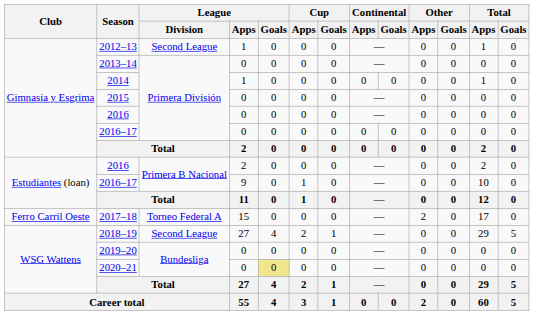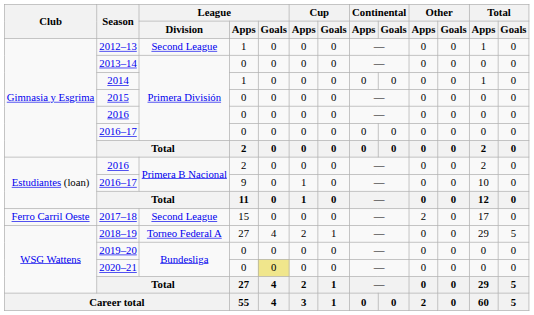 <table class="wikitable" style="text-align:center">
 <tr>
 <th rowspan="2">Club</th>
 <th rowspan="2">Season</th>
 <th colspan="3">League</th>
 <th colspan="2">Cup</th>
 <th colspan="2">Continental</th>
 <th colspan="2">Other</th>
 <th colspan="2">Total</th>
 </tr>
 <tr>
 <th>Division</th>
 <th>Apps</th>
 <th>Goals</th>
 <th>Apps</th>
 <th>Goals</th>
 <th>Apps</th>
 <th>Goals</th>
 <th>Apps</th>
 <th>Goals</th>
 <th>Apps</th>
 <th>Goals</th>
 </tr>
 <tr>
 <td rowspan="7"><a href='#'>Gimnasia y Esgrima</a></td>
 <td><a href='#'>2012–13</a></td>
 <td rowspan="1"><a href='#'>Second League</a></td>
 <td>1</td>
 <td>0</td>
 <td>0</td>
 <td>0</td>
 <td colspan="2">—</td>
 <td>0</td>
 <td>0</td>
 <td>1</td>
 <td>0</td>
 </tr>
 <tr>
 <td><a href='#'>2013–14</a></td>
 <td rowspan="5"><a href='#'>Primera División</a></td>
 <td>0</td>
 <td>0</td>
 <td>0</td>
 <td>0</td>
 <td colspan="2">—</td>
 <td>0</td>
 <td>0</td>
 <td>0</td>
 <td>0</td>
 </tr>
 <tr>
 <td><a href='#'>2014</a></td>
 <td>1</td>
 <td>0</td>
 <td>0</td>
 <td>0</td>
 <td>0</td>
 <td>0</td>
 <td>0</td>
 <td>0</td>
 <td>1</td>
 <td>0</td>
 </tr>
 <tr>
 <td><a href='#'>2015</a></td>
 <td>0</td>
 <td>0</td>
 <td>0</td>
 <td>0</td>
 <td colspan="2">—</td>
 <td>0</td>
 <td>0</td>
 <td>0</td>
 <td>0</td>
 </tr>
 <tr>
 <td><a href='#'>2016</a></td>
 <td>0</td>
 <td>0</td>
 <td>0</td>
 <td>0</td>
 <td colspan="2">—</td>
 <td>0</td>
 <td>0</td>
 <td>0</td>
 <td>0</td>
 </tr>
 <tr>
 <td><a href='#'>2016–17</a></td>
 <td>0</td>
 <td>0</td>
 <td>0</td>
 <td>0</td>
 <td>0</td>
 <td>0</td>
 <td>0</td>
 <td>0</td>
 <td>0</td>
 <td>0</td>
 </tr>
 <tr>
 <th colspan="2">Total</th>
 <th>2</th>
 <th>0</th>
 <th>0</th>
 <th>0</th>
 <th>0</th>
 <th>0</th>
 <th>0</th>
 <th>0</th>
 <th>2</th>
 <th>0</th>
 </tr>
 <tr>
 <td rowspan="3"><a href='#'>Estudiantes</a> (loan)</td>
 <td><a href='#'>2016</a></td>
 <td rowspan="2"><a href='#'>Primera B Nacional</a></td>
 <td>2</td>
 <td>0</td>
 <td>0</td>
 <td>0</td>
 <td colspan="2">—</td>
 <td>0</td>
 <td>0</td>
 <td>2</td>
 <td>0</td>
 </tr>
 <tr>
 <td><a href='#'>2016–17</a></td>
 <td>9</td>
 <td>0</td>
 <td>1</td>
 <td>0</td>
 <td colspan="2">—</td>
 <td>0</td>
 <td>0</td>
 <td>10</td>
 <td>0</td>
 </tr>
 <tr>
 <th colspan="2">Total</th>
 <th>11</th>
 <th>0</th>
 <th>1</th>
 <th>0</th>
 <th colspan="2">—</th>
 <th>0</th>
 <th>0</th>
 <th>12</th>
 <th>0</th>
 </tr>
 <tr>
 <td rowspan="1"><a href='#'>Ferro Carril Oeste</a></td>
 <td><a href='#'>2017–18</a></td>
-<td rowspan="1"><a href='#'>Torneo Federal A</a></td>
+<td rowspan="1"><a href='#'>Second League</a></td>
 <td>15</td>
 <td>0</td>
 <td>0</td>
 <td>0</td>
 <td colspan="2">—</td>
 <td>2</td>
 <td>0</td>
 <td>17</td>
 <td>0</td>
 </tr>
 <tr>
 <td rowspan="4"><a href='#'>WSG Wattens</a></td>
 <td><a href='#'>2018–19</a></td>
-<td rowspan="1"><a href='#'>Second League</a></td>
+<td rowspan="1"><a href='#'>Torneo Federal A</a></td>
 <td>27</td>
 <td>4</td>
 <td>2</td>
 <td>1</td>
 <td colspan="2">—</td>
 <td>0</td>
 <td>0</td>
 <td>29</td>
 <td>5</td>
 </tr>
 <tr>
 <td><a href='#'>2019–20</a></td>
 <td rowspan="2"><a href='#'>Bundesliga</a></td>
 <td>0</td>
 <td>0</td>
 <td>0</td>
 <td>0</td>
 <td colspan="2">—</td>
 <td>0</td>
 <td>0</td>
 <td>0</td>
 <td>0</td>
 </tr>
 <tr>
 <td><a href='#'>2020–21</a></td>
 <td>0</td>
 <td style="background: khaki;">0</td>
 <td>0</td>
 <td>0</td>
 <td colspan="2">—</td>
 <td>0</td>
 <td>0</td>
 <td>0</td>
 <td>0</td>
 </tr>
 <tr>
 <th colspan="2">Total</th>
 <th>27</th>
 <th>4</th>
 <th>2</th>
 <th>1</th>
 <th colspan="2">—</th>
 <th>0</th>
 <th>0</th>
 <th>29</th>
 <th>5</th>
 </tr>
 <tr>
 <th colspan="3">Career total</th>
 <th>55</th>
 <th>4</th>
 <th>3</th>
 <th>1</th>
 <th>0</th>
 <th>0</th>
 <th>2</th>
 <th>0</th>
 <th>60</th>
 <th>5</th>
 </tr>
 </table>
